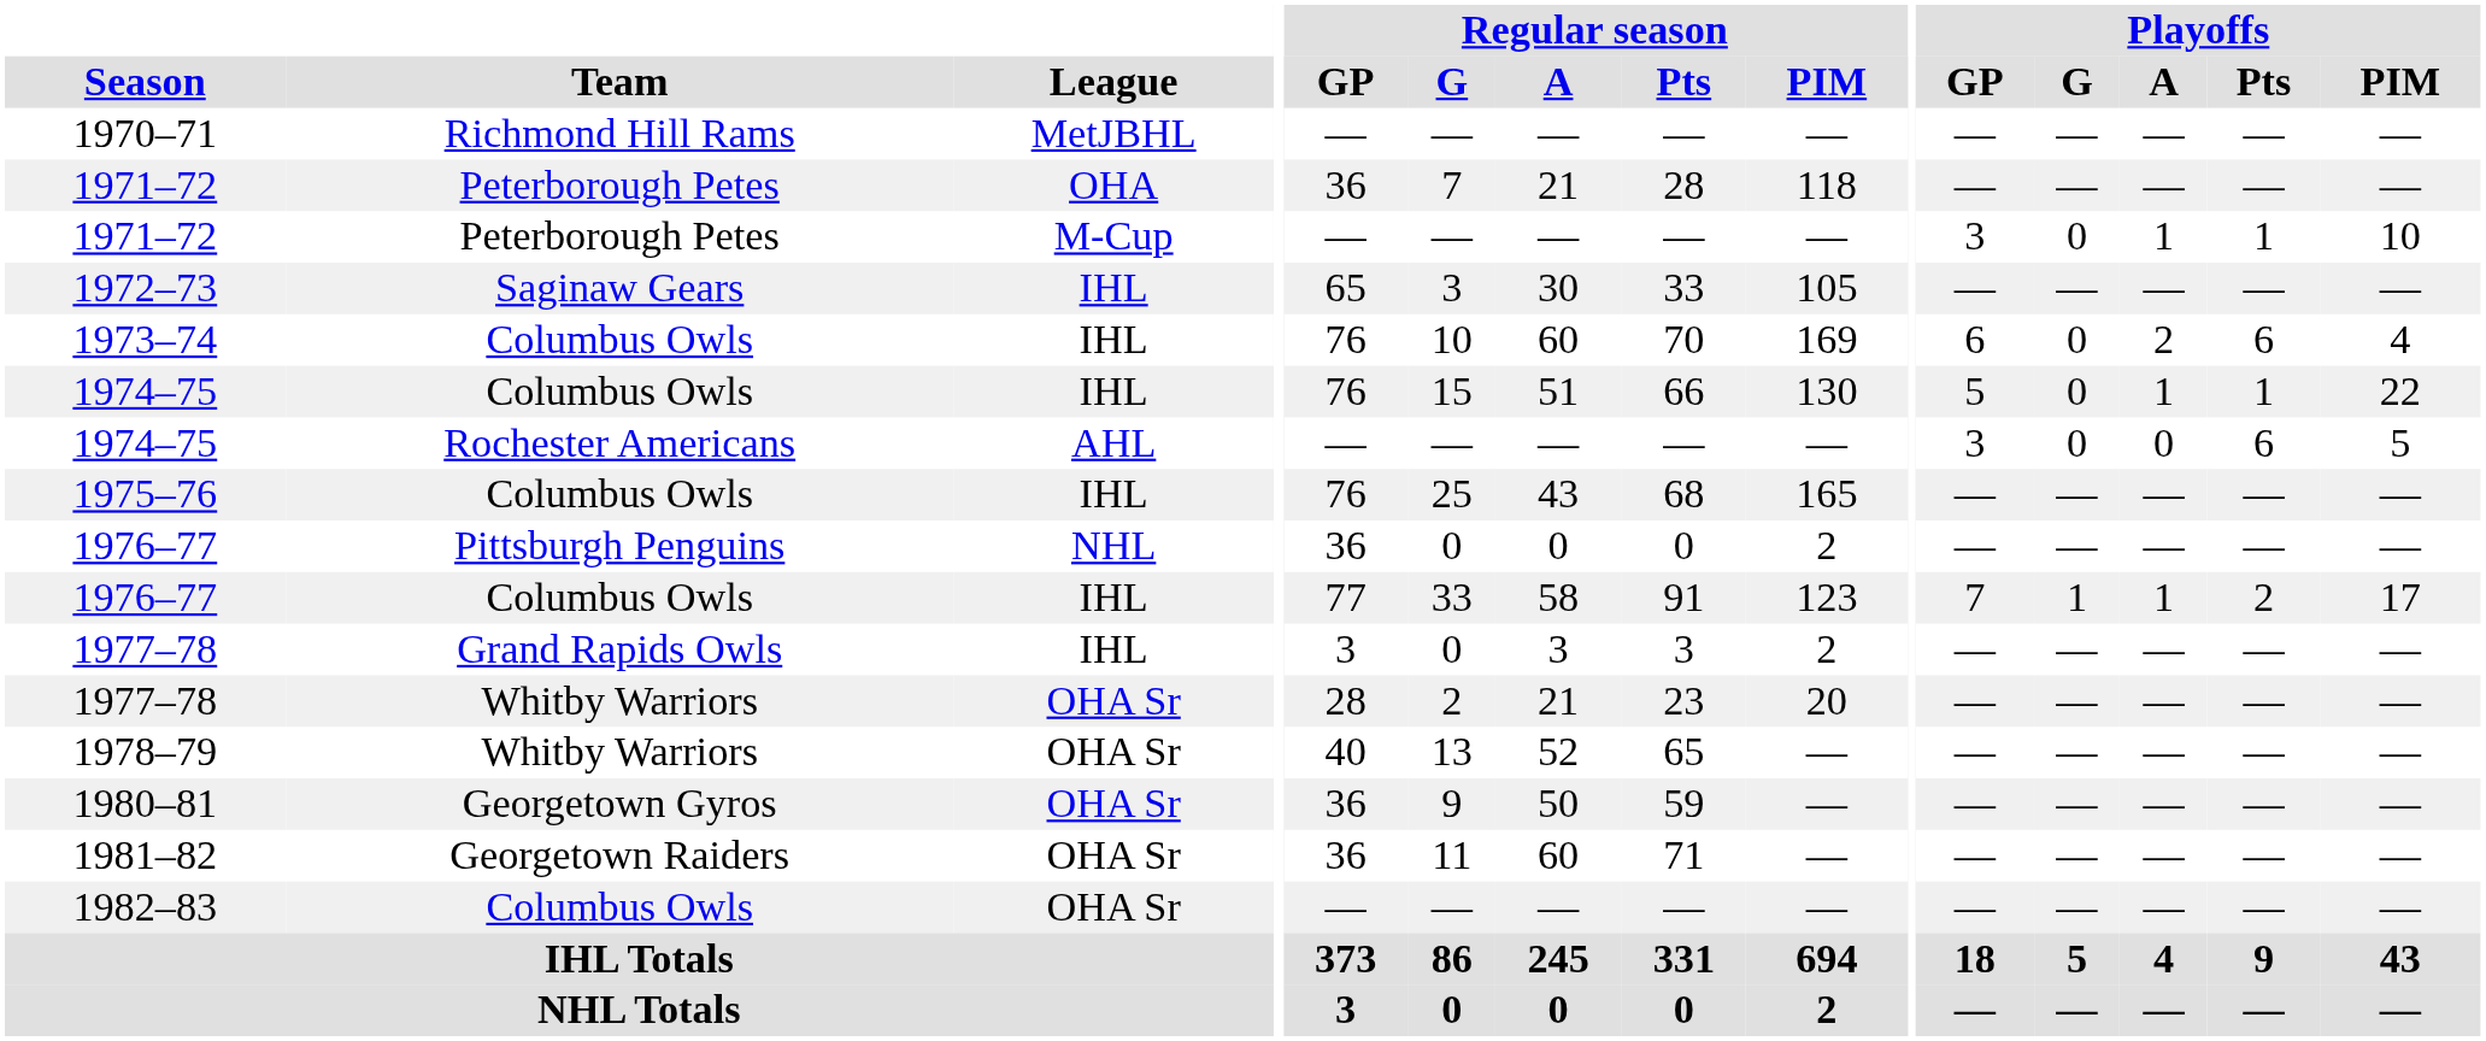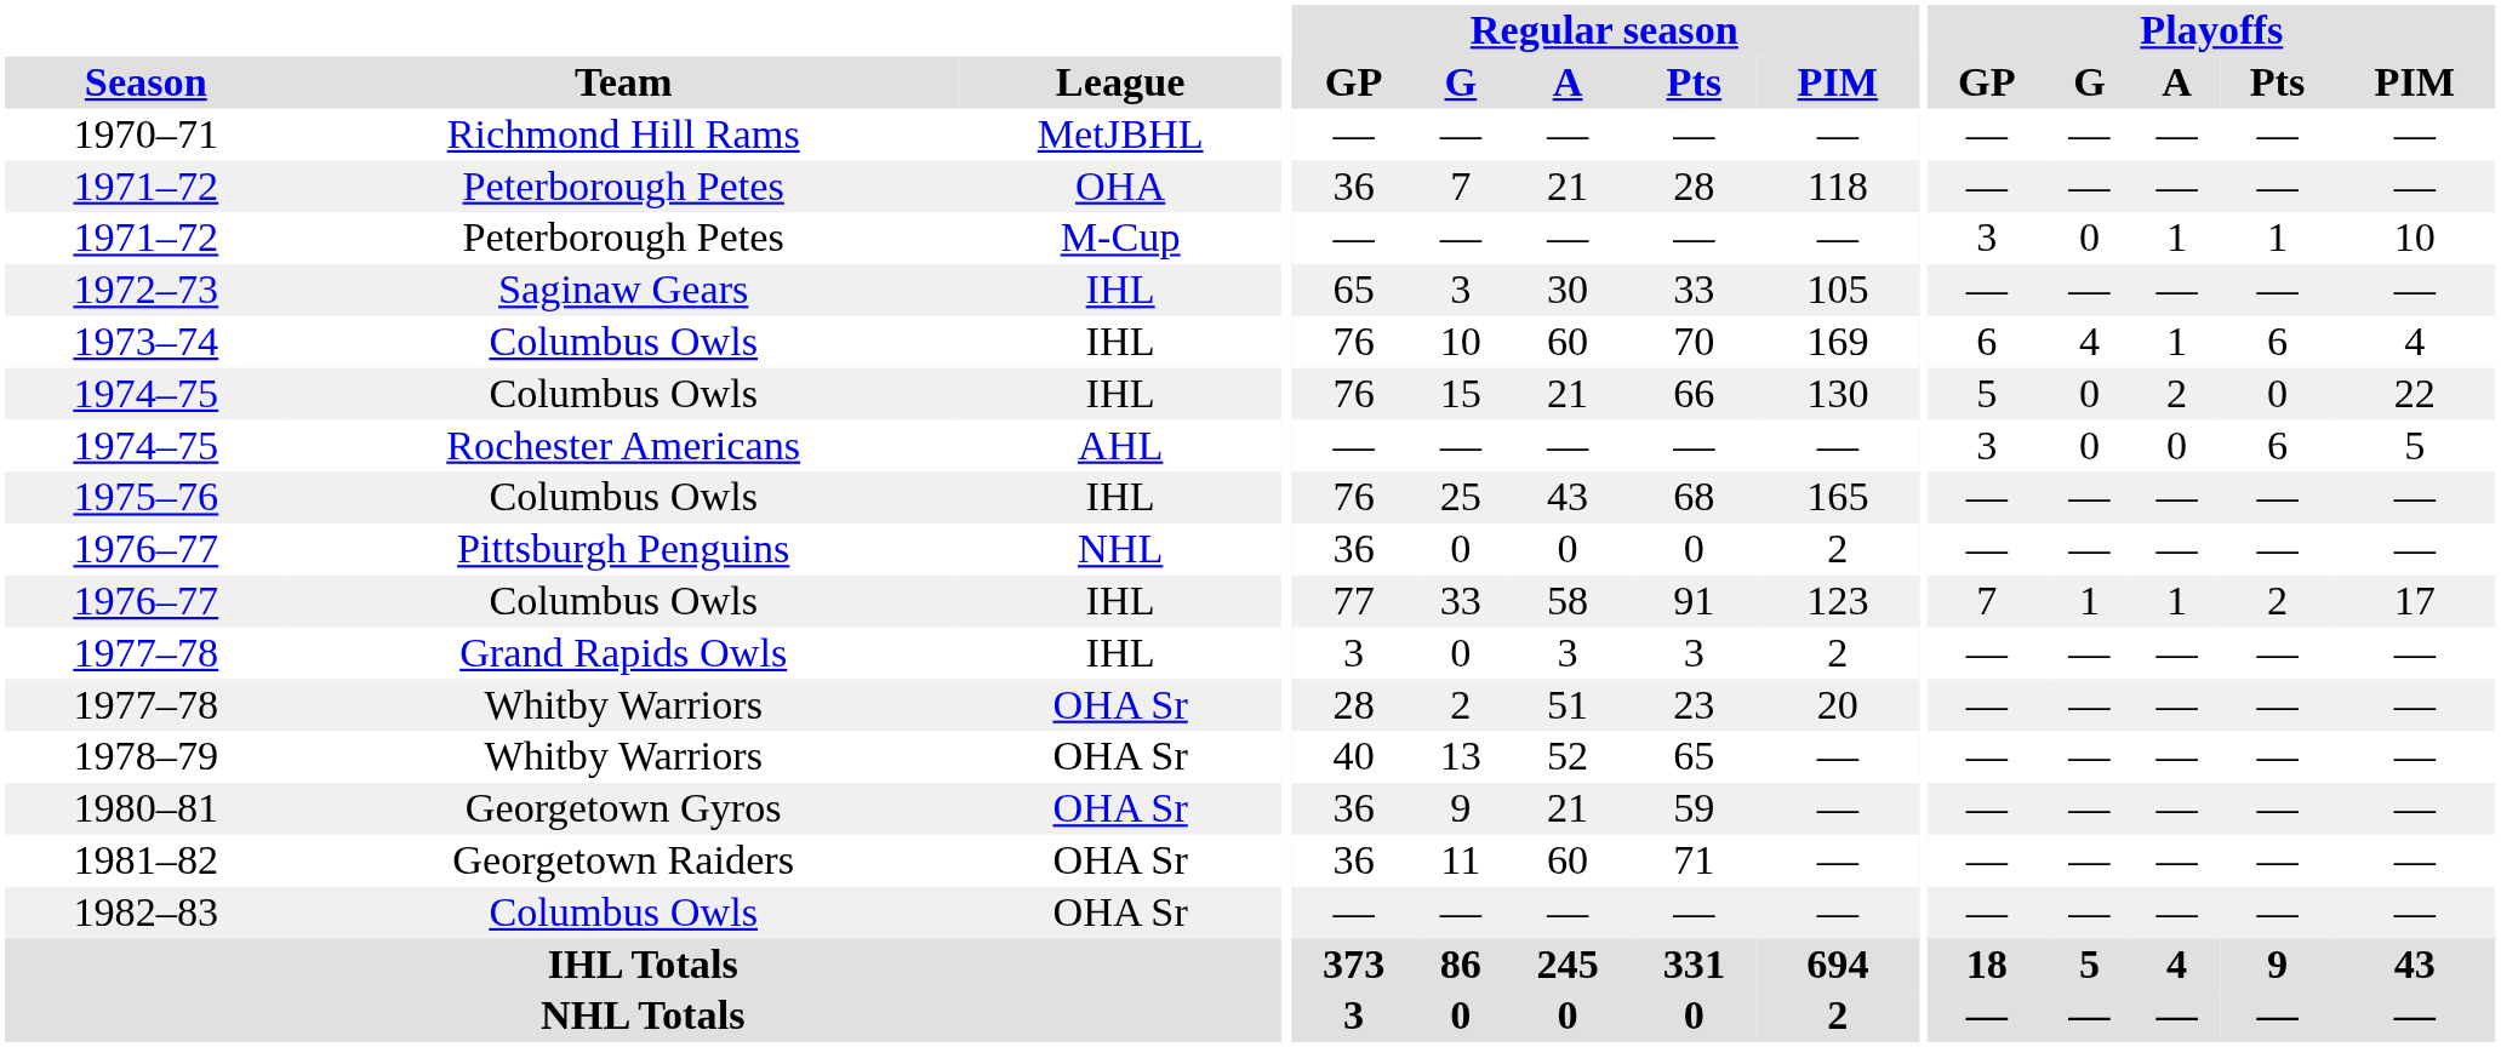 <table border="0" cellpadding="1" cellspacing="0" style="text-align:center; width:60em">
 <tr bgcolor="#e0e0e0">
 <th colspan="3" bgcolor="#ffffff"></th>
 <th rowspan="100" bgcolor="#ffffff"></th>
 <th colspan="5"><a href='#'>Regular season</a></th>
 <th rowspan="100" bgcolor="#ffffff"></th>
 <th colspan="5"><a href='#'>Playoffs</a></th>
 </tr>
 <tr bgcolor="#e0e0e0">
 <th><a href='#'>Season</a></th>
 <th>Team</th>
 <th>League</th>
 <th>GP</th>
 <th><a href='#'>G</a></th>
 <th><a href='#'>A</a></th>
 <th><a href='#'>Pts</a></th>
 <th><a href='#'>PIM</a></th>
 <th>GP</th>
 <th>G</th>
 <th>A</th>
 <th>Pts</th>
 <th>PIM</th>
 </tr>
 <tr>
 <td>1970–71</td>
 <td><a href='#'>Richmond Hill Rams</a></td>
 <td><a href='#'>MetJBHL</a></td>
 <td>—</td>
 <td>—</td>
 <td>—</td>
 <td>—</td>
 <td>—</td>
 <td>—</td>
 <td>—</td>
 <td>—</td>
 <td>—</td>
 <td>—</td>
 </tr>
 <tr bgcolor="#f0f0f0">
 <td><a href='#'>1971–72</a></td>
 <td><a href='#'>Peterborough Petes</a></td>
 <td><a href='#'>OHA</a></td>
 <td>36</td>
 <td>7</td>
 <td>21</td>
 <td>28</td>
 <td>118</td>
 <td>—</td>
 <td>—</td>
 <td>—</td>
 <td>—</td>
 <td>—</td>
 </tr>
 <tr>
 <td><a href='#'>1971–72</a></td>
 <td>Peterborough Petes</td>
 <td><a href='#'>M-Cup</a></td>
 <td>—</td>
 <td>—</td>
 <td>—</td>
 <td>—</td>
 <td>—</td>
 <td>3</td>
 <td>0</td>
 <td>1</td>
 <td>1</td>
 <td>10</td>
 </tr>
 <tr bgcolor="#f0f0f0">
 <td><a href='#'>1972–73</a></td>
 <td><a href='#'>Saginaw Gears</a></td>
 <td><a href='#'>IHL</a></td>
 <td>65</td>
 <td>3</td>
 <td>30</td>
 <td>33</td>
 <td>105</td>
 <td>—</td>
 <td>—</td>
 <td>—</td>
 <td>—</td>
 <td>—</td>
 </tr>
 <tr>
 <td><a href='#'>1973–74</a></td>
 <td><a href='#'>Columbus Owls</a></td>
 <td>IHL</td>
 <td>76</td>
 <td>10</td>
 <td>60</td>
 <td>70</td>
 <td>169</td>
 <td>6</td>
-<td>0</td>
-<td>2</td>
+<td>4</td>
+<td>1</td>
 <td>6</td>
 <td>4</td>
 </tr>
 <tr bgcolor="#f0f0f0">
 <td><a href='#'>1974–75</a></td>
 <td>Columbus Owls</td>
 <td>IHL</td>
 <td>76</td>
 <td>15</td>
-<td>51</td>
+<td>21</td>
 <td>66</td>
 <td>130</td>
 <td>5</td>
 <td>0</td>
-<td>1</td>
-<td>1</td>
+<td>2</td>
+<td>0</td>
 <td>22</td>
 </tr>
 <tr>
 <td><a href='#'>1974–75</a></td>
 <td><a href='#'>Rochester Americans</a></td>
 <td><a href='#'>AHL</a></td>
 <td>—</td>
 <td>—</td>
 <td>—</td>
 <td>—</td>
 <td>—</td>
 <td>3</td>
 <td>0</td>
 <td>0</td>
 <td>6</td>
 <td>5</td>
 </tr>
 <tr bgcolor="#f0f0f0">
 <td><a href='#'>1975–76</a></td>
 <td>Columbus Owls</td>
 <td>IHL</td>
 <td>76</td>
 <td>25</td>
 <td>43</td>
 <td>68</td>
 <td>165</td>
 <td>—</td>
 <td>—</td>
 <td>—</td>
 <td>—</td>
 <td>—</td>
 </tr>
 <tr>
 <td><a href='#'>1976–77</a></td>
 <td><a href='#'>Pittsburgh Penguins</a></td>
 <td><a href='#'>NHL</a></td>
 <td>36</td>
 <td>0</td>
 <td>0</td>
 <td>0</td>
 <td>2</td>
 <td>—</td>
 <td>—</td>
 <td>—</td>
 <td>—</td>
 <td>—</td>
 </tr>
 <tr bgcolor="#f0f0f0">
 <td><a href='#'>1976–77</a></td>
 <td>Columbus Owls</td>
 <td>IHL</td>
 <td>77</td>
 <td>33</td>
 <td>58</td>
 <td>91</td>
 <td>123</td>
 <td>7</td>
 <td>1</td>
 <td>1</td>
 <td>2</td>
 <td>17</td>
 </tr>
 <tr>
 <td><a href='#'>1977–78</a></td>
 <td><a href='#'>Grand Rapids Owls</a></td>
 <td>IHL</td>
 <td>3</td>
 <td>0</td>
 <td>3</td>
 <td>3</td>
 <td>2</td>
 <td>—</td>
 <td>—</td>
 <td>—</td>
 <td>—</td>
 <td>—</td>
 </tr>
 <tr bgcolor="#f0f0f0">
 <td>1977–78</td>
 <td>Whitby Warriors</td>
 <td><a href='#'>OHA Sr</a></td>
 <td>28</td>
 <td>2</td>
-<td>21</td>
+<td>51</td>
 <td>23</td>
 <td>20</td>
 <td>—</td>
 <td>—</td>
 <td>—</td>
 <td>—</td>
 <td>—</td>
 </tr>
 <tr>
 <td>1978–79</td>
 <td>Whitby Warriors</td>
 <td>OHA Sr</td>
 <td>40</td>
 <td>13</td>
 <td>52</td>
 <td>65</td>
 <td>—</td>
 <td>—</td>
 <td>—</td>
 <td>—</td>
 <td>—</td>
 <td>—</td>
 </tr>
 <tr bgcolor="#f0f0f0">
 <td>1980–81</td>
 <td>Georgetown Gyros</td>
 <td><a href='#'>OHA Sr</a></td>
 <td>36</td>
 <td>9</td>
-<td>50</td>
+<td>21</td>
 <td>59</td>
 <td>—</td>
 <td>—</td>
 <td>—</td>
 <td>—</td>
 <td>—</td>
 <td>—</td>
 </tr>
 <tr>
 <td>1981–82</td>
 <td>Georgetown Raiders</td>
 <td>OHA Sr</td>
 <td>36</td>
 <td>11</td>
 <td>60</td>
 <td>71</td>
 <td>—</td>
 <td>—</td>
 <td>—</td>
 <td>—</td>
 <td>—</td>
 <td>—</td>
 </tr>
 <tr bgcolor="#f0f0f0">
 <td>1982–83</td>
 <td><a href='#'>Columbus Owls</a></td>
 <td>OHA Sr</td>
 <td>—</td>
 <td>—</td>
 <td>—</td>
 <td>—</td>
 <td>—</td>
 <td>—</td>
 <td>—</td>
 <td>—</td>
 <td>—</td>
 <td>—</td>
 </tr>
 <tr bgcolor="#e0e0e0">
 <th colspan="3">IHL Totals</th>
 <th>373</th>
 <th>86</th>
 <th>245</th>
 <th>331</th>
 <th>694</th>
 <th>18</th>
 <th>5</th>
 <th>4</th>
 <th>9</th>
 <th>43</th>
 </tr>
 <tr bgcolor="#e0e0e0">
 <th colspan="3">NHL Totals</th>
 <th>3</th>
 <th>0</th>
 <th>0</th>
 <th>0</th>
 <th>2</th>
 <th>—</th>
 <th>—</th>
 <th>—</th>
 <th>—</th>
 <th>—</th>
 </tr>
 </table>
